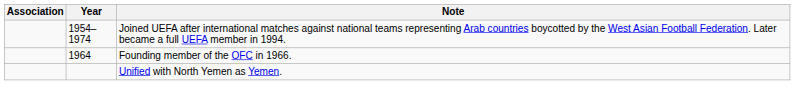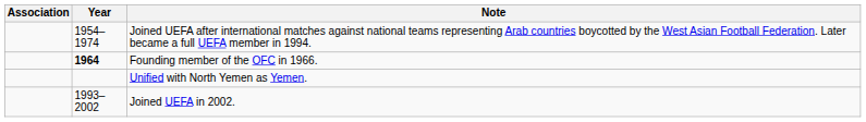 <table class="wikitable sortable">
 <tr>
 <th>Association</th>
 <th>Year</th>
 <th>Note</th>
 </tr>
 <tr>
 <td style="text-align:left;"></td>
 <td>1954–1974</td>
 <td>Joined UEFA after international matches against national teams representing <a href='#'>Arab countries</a> boycotted by the <a href='#'>West Asian Football Federation</a>. Later became a full <a href='#'>UEFA</a> member in 1994.</td>
 </tr>
 <tr>
 <td style="text-align:left;"></td>
-<td>1964</td>
+<td><strong>1964</strong></td>
 <td>Founding member of the <a href='#'>OFC</a> in 1966.</td>
 </tr>
 <tr>
 <td style="text-align:left;"></td>
 <td></td>
 <td><a href='#'>Unified</a> with North Yemen as <a href='#'>Yemen</a>.</td>
 </tr>
+<tr>
+<td style="text-align:left;"></td>
+<td>1993–2002</td>
+<td>Joined <a href='#'>UEFA</a> in 2002.</td>
+</tr>
 </table>
